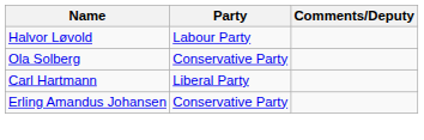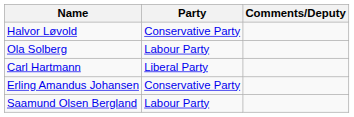 <table class="wikitable">
 <tr>
 <th>Name</th>
 <th>Party</th>
 <th>Comments/Deputy</th>
 </tr>
 <tr>
 <td><a href='#'>Halvor Løvold</a></td>
-<td><a href='#'>Labour Party</a></td>
+<td><a href='#'>Conservative Party</a></td>
 <td></td>
 </tr>
 <tr>
 <td><a href='#'>Ola Solberg</a></td>
-<td><a href='#'>Conservative Party</a></td>
+<td><a href='#'>Labour Party</a></td>
 <td></td>
 </tr>
 <tr>
 <td><a href='#'>Carl Hartmann</a></td>
 <td><a href='#'>Liberal Party</a></td>
 <td></td>
 </tr>
 <tr>
 <td><a href='#'>Erling Amandus Johansen</a></td>
 <td><a href='#'>Conservative Party</a></td>
 <td></td>
 </tr>
+<tr>
+<td><a href='#'>Saamund Olsen Bergland</a></td>
+<td><a href='#'>Labour Party</a></td>
+<td></td>
+</tr>
 </table>
